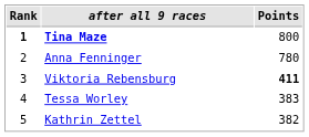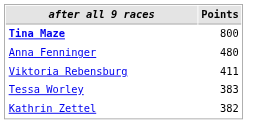 <table cellspacing="1" cellpadding="3" style="border:1px solid #AAAAAA;font-size:86%">
 <tr bgcolor="#E4E4E4">
-<th style="border-bottom:1px solid #AAAAAA" width=10>Rank</th>
 <th style="border-bottom:1px solid #AAAAAA" width=200><strong><em>after all 9 races</em></strong></th>
 <th style="border-bottom:1px solid #AAAAAA" width=20>Points</th>
 </tr>
 <tr>
-<td align="center"><strong>1</strong></td>
 <td> <strong><a href='#'>Tina Maze</a> </strong></td>
 <td align="right">800</td>
 </tr>
 <tr>
-<td align="center">2</td>
 <td> <a href='#'>Anna Fenninger</a></td>
-<td align="right">780</td>
+<td align="right">480</td>
 </tr>
 <tr>
-<td align="center">3</td>
 <td> <a href='#'>Viktoria Rebensburg</a></td>
-<td align="right"><strong>411</strong></td>
+<td align="right">411</td>
 </tr>
 <tr>
-<td align="center">4</td>
 <td> <a href='#'>Tessa Worley</a></td>
 <td align="right">383</td>
 </tr>
 <tr>
-<td align="center">5</td>
 <td> <a href='#'>Kathrin Zettel</a></td>
 <td align="right">382</td>
 </tr>
 </table>
